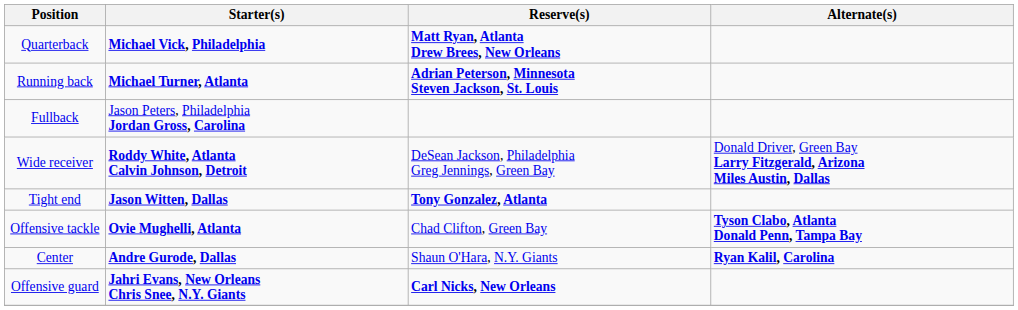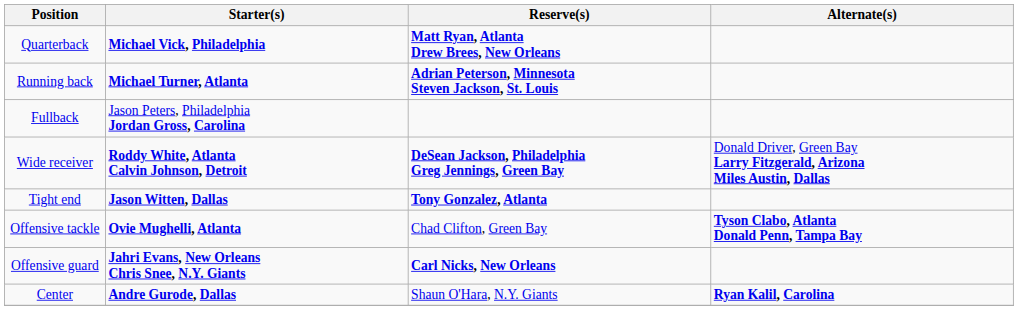 <table class="wikitable" width=75%>
 <tr>
 <th width=10%>Position</th>
 <th width=30%>Starter(s)</th>
 <th width=30%>Reserve(s)</th>
 <th width=30%>Alternate(s)</th>
 </tr>
 <tr>
 <td align=center><a href='#'>Quarterback</a></td>
 <td><strong> <a href='#'>Michael Vick</a>, <a href='#'>Philadelphia</a></strong></td>
 <td><strong> <a href='#'>Matt Ryan</a>, <a href='#'>Atlanta</a></strong><br><strong> <a href='#'>Drew Brees</a>, <a href='#'>New Orleans</a></strong></td>
 <td></td>
 </tr>
 <tr>
 <td align=center><a href='#'>Running back</a></td>
 <td><strong> <a href='#'>Michael Turner</a>, <a href='#'>Atlanta</a></strong></td>
 <td><strong> <a href='#'>Adrian Peterson</a>, <a href='#'>Minnesota</a></strong><br><strong> <a href='#'>Steven Jackson</a>, <a href='#'>St. Louis</a></strong></td>
 <td></td>
 </tr>
 <tr>
 <td align=center><a href='#'>Fullback</a></td>
 <td> <a href='#'>Jason Peters</a>, <a href='#'>Philadelphia</a><br><strong> <a href='#'>Jordan Gross</a>, <a href='#'>Carolina</a></strong></td>
 <td></td>
 <td></td>
 </tr>
 <tr>
 <td align=center><a href='#'>Wide receiver</a></td>
 <td><strong> <a href='#'>Roddy White</a>, <a href='#'>Atlanta</a></strong><br><strong> <a href='#'>Calvin Johnson</a>, <a href='#'>Detroit</a></strong></td>
-<td> <a href='#'>DeSean Jackson</a>, <a href='#'>Philadelphia</a><br> <a href='#'>Greg Jennings</a>, <a href='#'>Green Bay</a></td>
+<td><strong> <a href='#'>DeSean Jackson</a>, <a href='#'>Philadelphia</a><br> <a href='#'>Greg Jennings</a>, <a href='#'>Green Bay</a></strong></td>
 <td> <a href='#'>Donald Driver</a>, <a href='#'>Green Bay</a><br><strong> <a href='#'>Larry Fitzgerald</a>, <a href='#'>Arizona</a></strong><br><strong> <a href='#'>Miles Austin</a>, <a href='#'>Dallas</a></strong></td>
 </tr>
 <tr>
 <td align=center><a href='#'>Tight end</a></td>
 <td><strong> <a href='#'>Jason Witten</a>, <a href='#'>Dallas</a></strong></td>
 <td><strong> <a href='#'>Tony Gonzalez</a>, <a href='#'>Atlanta</a></strong></td>
 <td></td>
 </tr>
 <tr>
 <td align=center><a href='#'>Offensive tackle</a></td>
 <td><strong> <a href='#'>Ovie Mughelli</a>, <a href='#'>Atlanta</a></strong></td>
 <td> <a href='#'>Chad Clifton</a>, <a href='#'>Green Bay</a></td>
 <td><strong> <a href='#'>Tyson Clabo</a>, <a href='#'>Atlanta</a></strong><br><strong> <a href='#'>Donald Penn</a>, <a href='#'>Tampa Bay</a></strong></td>
 </tr>
 <tr>
+<td align=center><a href='#'>Offensive guard</a></td>
+<td><strong> <a href='#'>Jahri Evans</a>, <a href='#'>New Orleans</a></strong><br><strong> <a href='#'>Chris Snee</a>, <a href='#'>N.Y. Giants</a></strong></td>
+<td><strong> <a href='#'>Carl Nicks</a>, <a href='#'>New Orleans</a></strong></td>
+<td></td>
+</tr>
+<tr>
 <td align=center><a href='#'>Center</a></td>
 <td><strong> <a href='#'>Andre Gurode</a>, <a href='#'>Dallas</a></strong></td>
 <td> <a href='#'>Shaun O'Hara</a>, <a href='#'>N.Y. Giants</a></td>
 <td><strong> <a href='#'>Ryan Kalil</a>, <a href='#'>Carolina</a></strong></td>
 </tr>
 <tr>
-<td align=center><a href='#'>Offensive guard</a></td>
-<td><strong> <a href='#'>Jahri Evans</a>, <a href='#'>New Orleans</a></strong><br><strong> <a href='#'>Chris Snee</a>, <a href='#'>N.Y. Giants</a></strong></td>
-<td><strong> <a href='#'>Carl Nicks</a>, <a href='#'>New Orleans</a></strong></td>
-<td></td>
-</tr>
-<tr>
 </tr>
 </table>
